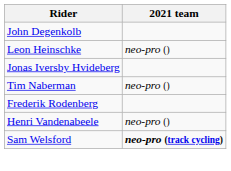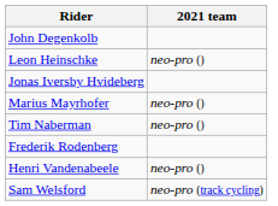 <table class="wikitable">
 <tr>
 <th>Rider</th>
 <th>2021 team</th>
 </tr>
 <tr>
 <td><a href='#'>John Degenkolb</a></td>
 <td></td>
 </tr>
 <tr>
 <td><a href='#'>Leon Heinschke</a></td>
 <td><em>neo-pro</em> <small>()</small></td>
 </tr>
 <tr>
 <td><a href='#'>Jonas Iversby Hvideberg</a></td>
 <td></td>
 </tr>
 <tr>
+<td><a href='#'>Marius Mayrhofer</a></td>
+<td><em>neo-pro</em> <small>()</small></td>
+</tr>
+<tr>
 <td><a href='#'>Tim Naberman</a></td>
 <td><em>neo-pro</em> <small>()</small></td>
 </tr>
 <tr>
 <td><a href='#'>Frederik Rodenberg</a></td>
 <td></td>
 </tr>
 <tr>
 <td><a href='#'>Henri Vandenabeele</a></td>
 <td><em>neo-pro</em> <small>()</small></td>
 </tr>
 <tr>
 <td><a href='#'>Sam Welsford</a></td>
-<td><strong><em>neo-pro</em> <small>(<a href='#'>track cycling</a>)</small></strong></td>
+<td><em>neo-pro</em> <small>(<a href='#'>track cycling</a>)</small></td>
 </tr>
 </table>
